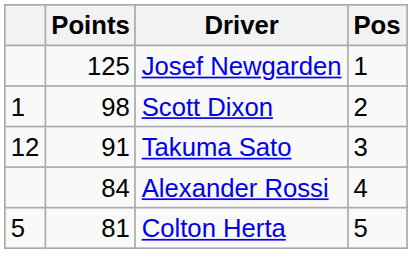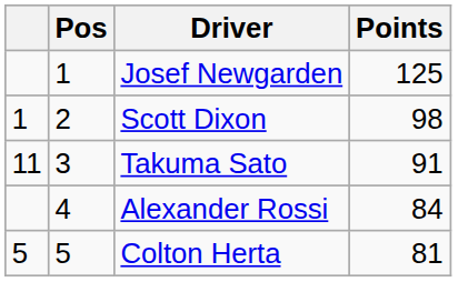 <table class="wikitable" style="font-size: 95%;">
 <tr>
 <th></th>
+<th>Pos</th>
+<th>Driver</th>
 <th>Points</th>
-<th>Driver</th>
-<th>Pos</th>
 </tr>
 <tr>
 <td align="left"></td>
+<td>1</td>
+<td> <a href='#'>Josef Newgarden</a></td>
 <td align="right">125</td>
-<td> <a href='#'>Josef Newgarden</a></td>
-<td>1</td>
 </tr>
 <tr>
 <td align="left"> 1</td>
+<td>2</td>
+<td> <a href='#'>Scott Dixon</a></td>
 <td align="right">98</td>
-<td> <a href='#'>Scott Dixon</a></td>
-<td>2</td>
 </tr>
 <tr>
-<td align="left"> 12</td>
+<td align="left"> 11</td>
+<td>3</td>
+<td> <a href='#'>Takuma Sato</a></td>
 <td align="right">91</td>
-<td> <a href='#'>Takuma Sato</a></td>
-<td>3</td>
 </tr>
 <tr>
 <td align="left"></td>
+<td>4</td>
+<td> <a href='#'>Alexander Rossi</a></td>
 <td align="right">84</td>
-<td> <a href='#'>Alexander Rossi</a></td>
-<td>4</td>
 </tr>
 <tr>
 <td align="left"> 5</td>
+<td>5</td>
+<td> <a href='#'>Colton Herta</a></td>
 <td align="right">81</td>
-<td> <a href='#'>Colton Herta</a></td>
-<td>5</td>
 </tr>
 </table>
